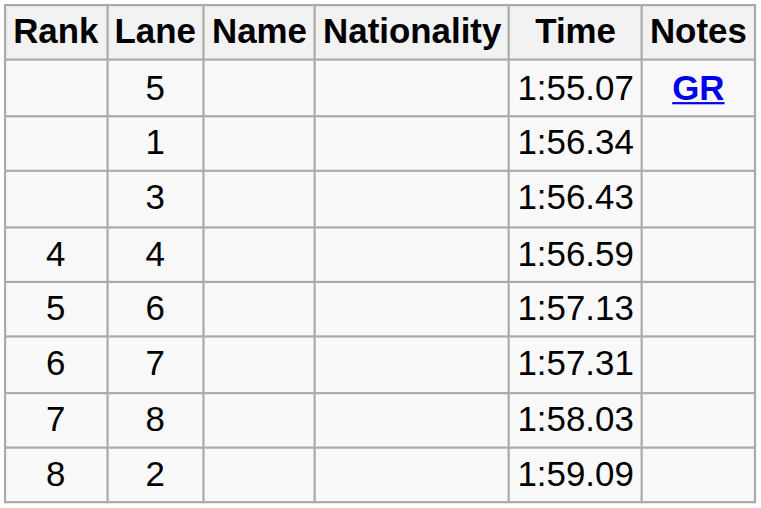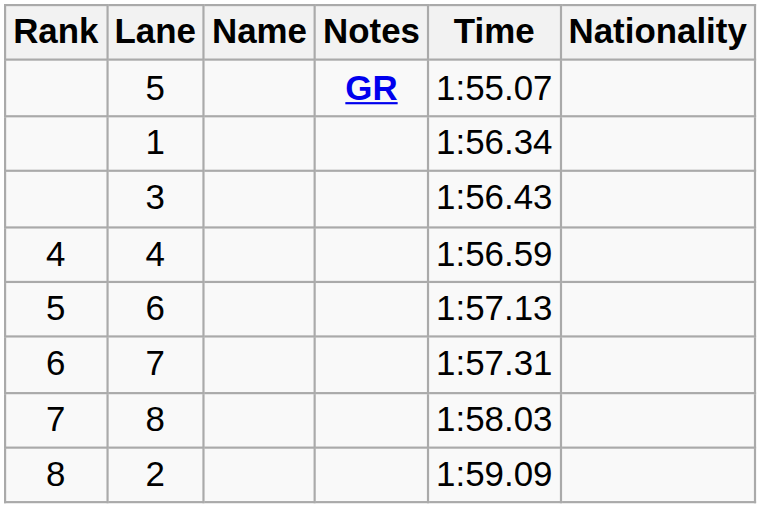 <table class="wikitable sortable" style="text-align:center">
 <tr>
 <th>Rank</th>
 <th>Lane</th>
 <th>Name</th>
+<th>Notes</th>
+<th>Time</th>
 <th>Nationality</th>
-<th>Time</th>
-<th>Notes</th>
 </tr>
 <tr>
 <td></td>
 <td>5</td>
 <td align=left></td>
+<td><strong><a href='#'>GR</a></strong></td>
+<td>1:55.07</td>
 <td align=left></td>
-<td>1:55.07</td>
-<td><strong><a href='#'>GR</a></strong></td>
 </tr>
 <tr>
 <td></td>
 <td>1</td>
 <td align=left></td>
+<td></td>
+<td>1:56.34</td>
 <td align=left></td>
-<td>1:56.34</td>
-<td></td>
 </tr>
 <tr>
 <td></td>
 <td>3</td>
 <td align=left></td>
+<td></td>
+<td>1:56.43</td>
 <td align=left></td>
-<td>1:56.43</td>
-<td></td>
 </tr>
 <tr>
 <td>4</td>
 <td>4</td>
 <td align=left></td>
+<td></td>
+<td>1:56.59</td>
 <td align=left></td>
-<td>1:56.59</td>
-<td></td>
 </tr>
 <tr>
 <td>5</td>
 <td>6</td>
 <td align=left></td>
+<td></td>
+<td>1:57.13</td>
 <td align=left></td>
-<td>1:57.13</td>
-<td></td>
 </tr>
 <tr>
 <td>6</td>
 <td>7</td>
 <td align=left></td>
+<td></td>
+<td>1:57.31</td>
 <td align=left></td>
-<td>1:57.31</td>
-<td></td>
 </tr>
 <tr>
 <td>7</td>
 <td>8</td>
 <td align=left></td>
+<td></td>
+<td>1:58.03</td>
 <td align=left></td>
-<td>1:58.03</td>
-<td></td>
 </tr>
 <tr>
 <td>8</td>
 <td>2</td>
 <td align=left></td>
+<td></td>
+<td>1:59.09</td>
 <td align=left></td>
-<td>1:59.09</td>
-<td></td>
 </tr>
 </table>
